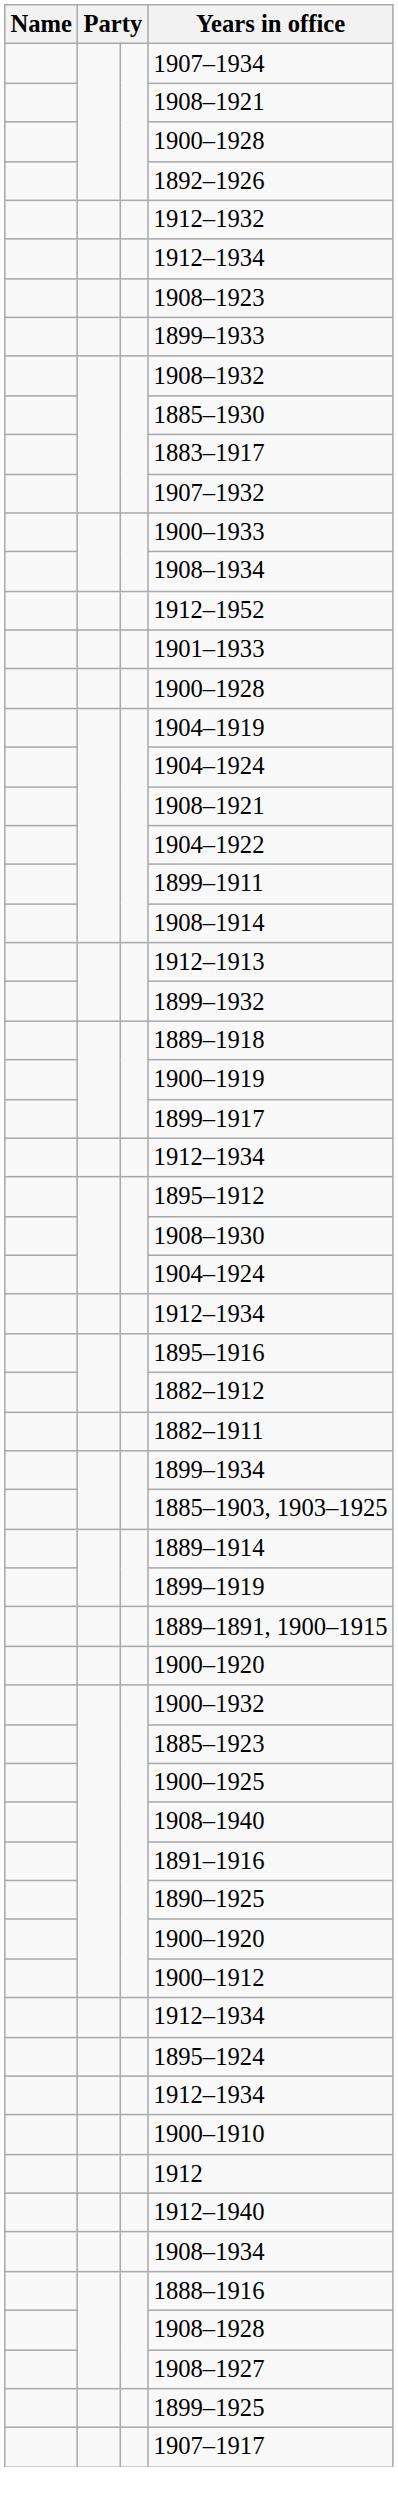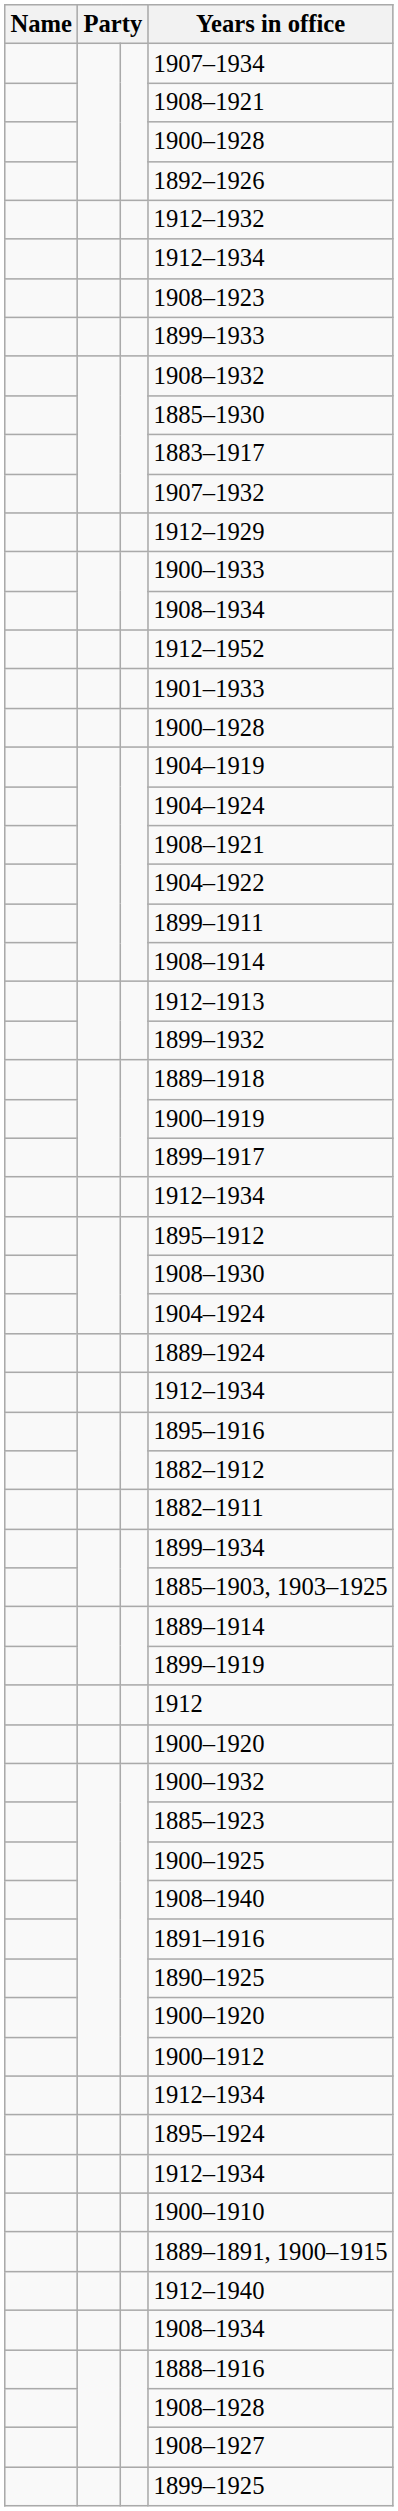 <table class="wikitable sortable">
 <tr>
 <th>Name</th>
 <th colspan=2>Party</th>
 <th>Years in office</th>
 </tr>
 <tr>
 <td></td>
 <td rowspan="4" > </td>
 <td rowspan="4"></td>
 <td>1907–1934</td>
 </tr>
 <tr>
 <td></td>
 <td>1908–1921</td>
 </tr>
 <tr>
 <td></td>
 <td>1900–1928</td>
 </tr>
 <tr>
 <td></td>
 <td>1892–1926</td>
 </tr>
 <tr>
 <td></td>
 <td> </td>
 <td></td>
 <td>1912–1932</td>
 </tr>
 <tr>
 <td></td>
 <td> </td>
 <td></td>
 <td>1912–1934</td>
 </tr>
 <tr>
 <td></td>
 <td> </td>
 <td></td>
 <td>1908–1923</td>
 </tr>
 <tr>
 <td></td>
 <td> </td>
 <td></td>
 <td>1899–1933</td>
 </tr>
 <tr>
 <td></td>
 <td rowspan="4" > </td>
 <td rowspan="4"></td>
 <td>1908–1932</td>
 </tr>
 <tr>
 <td></td>
 <td>1885–1930</td>
 </tr>
 <tr>
 <td></td>
 <td>1883–1917</td>
 </tr>
 <tr>
 <td></td>
 <td>1907–1932</td>
+</tr>
+<tr>
+<td></td>
+<td> </td>
+<td></td>
+<td>1912–1929</td>
 </tr>
 <tr>
 <td></td>
 <td rowspan="2" > </td>
 <td rowspan="2"></td>
 <td>1900–1933</td>
 </tr>
 <tr>
 <td></td>
 <td>1908–1934</td>
 </tr>
 <tr>
 <td></td>
 <td> </td>
 <td></td>
 <td>1912–1952</td>
 </tr>
 <tr>
 <td></td>
 <td> </td>
 <td></td>
 <td>1901–1933</td>
 </tr>
 <tr>
 <td></td>
 <td> </td>
 <td></td>
 <td>1900–1928</td>
 </tr>
 <tr>
 <td></td>
 <td rowspan="6" > </td>
 <td rowspan="6"></td>
 <td>1904–1919</td>
 </tr>
 <tr>
 <td></td>
 <td>1904–1924</td>
 </tr>
 <tr>
 <td></td>
 <td>1908–1921</td>
 </tr>
 <tr>
 <td></td>
 <td>1904–1922</td>
 </tr>
 <tr>
 <td></td>
 <td>1899–1911</td>
 </tr>
 <tr>
 <td></td>
 <td>1908–1914</td>
 </tr>
 <tr>
 <td></td>
 <td rowspan="2" > </td>
 <td rowspan="2"></td>
 <td>1912–1913</td>
 </tr>
 <tr>
 <td></td>
 <td>1899–1932</td>
 </tr>
 <tr>
 <td></td>
 <td rowspan="3" > </td>
 <td rowspan="3"></td>
 <td>1889–1918</td>
 </tr>
 <tr>
 <td></td>
 <td>1900–1919</td>
 </tr>
 <tr>
 <td></td>
 <td>1899–1917</td>
 </tr>
 <tr>
 <td></td>
 <td> </td>
 <td></td>
 <td>1912–1934</td>
 </tr>
 <tr>
 <td></td>
 <td rowspan="3" > </td>
 <td rowspan="3"></td>
 <td>1895–1912</td>
 </tr>
 <tr>
 <td></td>
 <td>1908–1930</td>
 </tr>
 <tr>
 <td></td>
 <td>1904–1924</td>
 </tr>
 <tr>
 <td></td>
 <td> </td>
 <td></td>
+<td>1889–1924</td>
+</tr>
+<tr>
+<td></td>
+<td> </td>
+<td></td>
 <td>1912–1934</td>
 </tr>
 <tr>
 <td></td>
 <td rowspan="2" > </td>
 <td rowspan="2"></td>
 <td>1895–1916</td>
 </tr>
 <tr>
 <td></td>
 <td>1882–1912</td>
 </tr>
 <tr>
 <td></td>
 <td> </td>
 <td></td>
 <td>1882–1911</td>
 </tr>
 <tr>
 <td></td>
 <td rowspan="2" > </td>
 <td rowspan="2"></td>
 <td>1899–1934</td>
 </tr>
 <tr>
 <td></td>
 <td>1885–1903, 1903–1925</td>
 </tr>
 <tr>
 <td></td>
 <td rowspan="2" > </td>
 <td rowspan="2"></td>
 <td>1889–1914</td>
 </tr>
 <tr>
 <td></td>
 <td>1899–1919</td>
 </tr>
 <tr>
 <td></td>
 <td> </td>
 <td></td>
-<td>1889–1891, 1900–1915</td>
+<td>1912</td>
 </tr>
 <tr>
 <td></td>
 <td> </td>
 <td></td>
 <td>1900–1920</td>
 </tr>
 <tr>
 <td></td>
 <td rowspan="8" > </td>
 <td rowspan="8"></td>
 <td>1900–1932</td>
 </tr>
 <tr>
 <td></td>
 <td>1885–1923</td>
 </tr>
 <tr>
 <td></td>
 <td>1900–1925</td>
 </tr>
 <tr>
 <td></td>
 <td>1908–1940</td>
 </tr>
 <tr>
 <td></td>
 <td>1891–1916</td>
 </tr>
 <tr>
 <td></td>
 <td>1890–1925</td>
 </tr>
 <tr>
 <td></td>
 <td>1900–1920</td>
 </tr>
 <tr>
 <td></td>
 <td>1900–1912</td>
 </tr>
 <tr>
 <td></td>
 <td> </td>
 <td></td>
 <td>1912–1934</td>
 </tr>
 <tr>
 <td></td>
 <td> </td>
 <td></td>
 <td>1895–1924</td>
 </tr>
 <tr>
 <td></td>
 <td> </td>
 <td></td>
 <td>1912–1934</td>
 </tr>
 <tr>
 <td></td>
 <td> </td>
 <td></td>
 <td>1900–1910</td>
 </tr>
 <tr>
 <td></td>
 <td> </td>
 <td></td>
-<td>1912</td>
+<td>1889–1891, 1900–1915</td>
 </tr>
 <tr>
 <td></td>
 <td> </td>
 <td></td>
 <td>1912–1940</td>
 </tr>
 <tr>
 <td></td>
 <td> </td>
 <td></td>
 <td>1908–1934</td>
 </tr>
 <tr>
 <td></td>
 <td rowspan="3" > </td>
 <td rowspan="3"></td>
 <td>1888–1916</td>
 </tr>
 <tr>
 <td></td>
 <td>1908–1928</td>
 </tr>
 <tr>
 <td></td>
 <td>1908–1927</td>
 </tr>
 <tr>
 <td></td>
 <td> </td>
 <td></td>
 <td>1899–1925</td>
 </tr>
-<tr>
-<td></td>
-<td> </td>
-<td></td>
-<td>1907–1917</td>
-</tr>
 </table>
